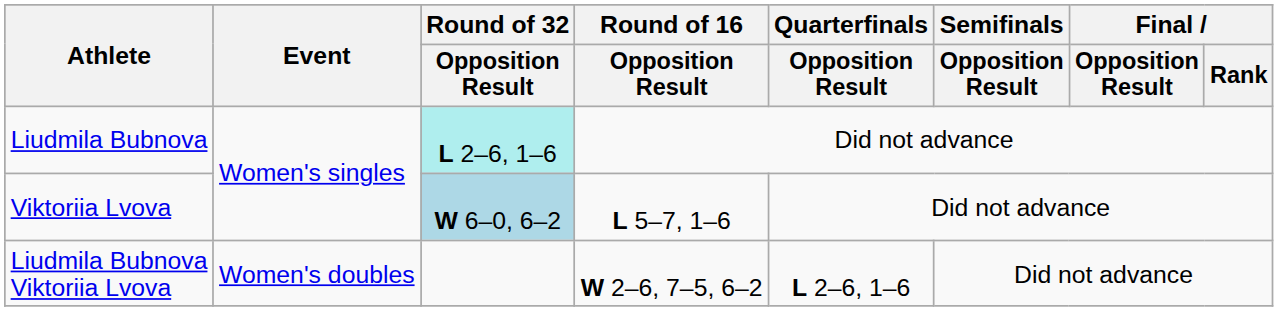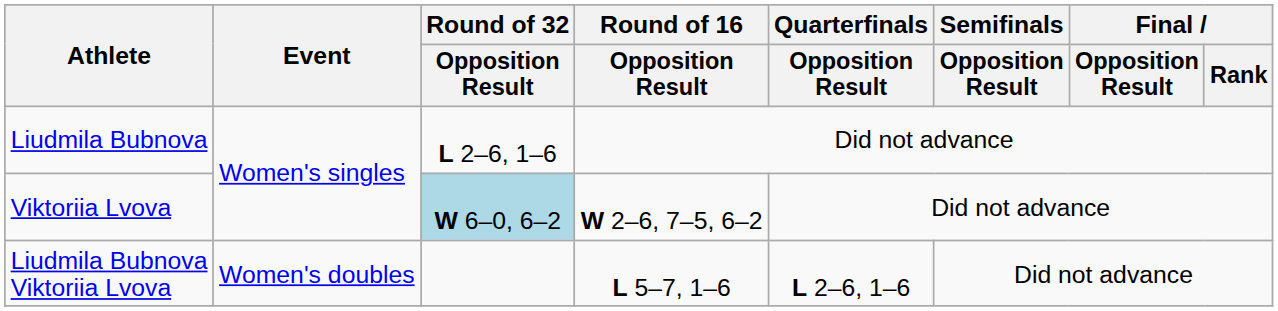 <table class="wikitable" style="text-align:center; font-size:90%">
 <tr>
 <th rowspan=2>Athlete</th>
 <th rowspan=2>Event</th>
 <th>Round of 32</th>
 <th>Round of 16</th>
 <th>Quarterfinals</th>
 <th>Semifinals</th>
 <th colspan=2>Final / </th>
 </tr>
 <tr style="font-size:95%">
 <th>Opposition<br>Result</th>
 <th>Opposition<br>Result</th>
 <th>Opposition<br>Result</th>
 <th>Opposition<br>Result</th>
 <th>Opposition<br>Result</th>
 <th>Rank</th>
 </tr>
 <tr>
 <td align=left><a href='#'>Liudmila Bubnova</a></td>
 <td rowspan=2 align=left><a href='#'>Women's singles</a></td>
-<td style="background: paleturquoise;"><br><strong>L</strong> 2–6, 1–6</td>
+<td><br><strong>L</strong> 2–6, 1–6</td>
 <td colspan=5>Did not advance</td>
 </tr>
 <tr>
 <td align=left><a href='#'>Viktoriia Lvova</a></td>
 <td style="background: lightblue;"><br><strong>W</strong> 6–0, 6–2</td>
-<td><br><strong>L</strong> 5–7, 1–6</td>
+<td><br><strong>W</strong> 2–6, 7–5, 6–2</td>
 <td colspan=4>Did not advance</td>
 </tr>
 <tr>
 <td align=left><a href='#'>Liudmila Bubnova</a><br><a href='#'>Viktoriia Lvova</a></td>
 <td align=left rowspan=2><a href='#'>Women's doubles</a></td>
 <td></td>
-<td><br><strong>W</strong> 2–6, 7–5, 6–2</td>
+<td><br><strong>L</strong> 5–7, 1–6</td>
 <td><br><strong>L</strong> 2–6, 1–6</td>
 <td colspan=3>Did not advance</td>
 </tr>
 </table>
